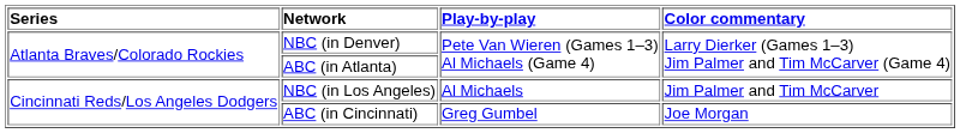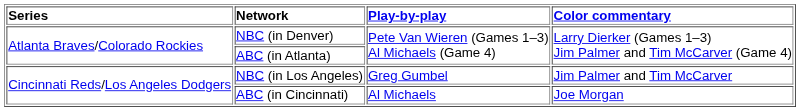 <table border="1" cellpadding="1">
 <tr>
 <td><strong>Series</strong></td>
 <td><strong>Network</strong></td>
 <td><strong><a href='#'>Play-by-play</a></strong></td>
 <td><strong><a href='#'>Color commentary</a></strong></td>
 </tr>
 <tr>
 <td rowspan="2"><a href='#'>Atlanta Braves</a>/<a href='#'>Colorado Rockies</a></td>
 <td><a href='#'>NBC</a> (in Denver)</td>
 <td rowspan="2"><a href='#'>Pete Van Wieren</a> (Games 1–3)<br><a href='#'>Al Michaels</a> (Game 4)</td>
 <td rowspan="2"><a href='#'>Larry Dierker</a> (Games 1–3)<br><a href='#'>Jim Palmer</a> and <a href='#'>Tim McCarver</a> (Game 4)</td>
 </tr>
 <tr>
 <td><a href='#'>ABC</a> (in Atlanta)</td>
 </tr>
 <tr>
 <td rowspan="2"><a href='#'>Cincinnati Reds</a>/<a href='#'>Los Angeles Dodgers</a></td>
 <td><a href='#'>NBC</a> (in Los Angeles)</td>
-<td><a href='#'>Al Michaels</a></td>
+<td><a href='#'>Greg Gumbel</a></td>
 <td><a href='#'>Jim Palmer</a> and <a href='#'>Tim McCarver</a></td>
 </tr>
 <tr>
 <td><a href='#'>ABC</a> (in Cincinnati)</td>
-<td><a href='#'>Greg Gumbel</a></td>
+<td><a href='#'>Al Michaels</a></td>
 <td><a href='#'>Joe Morgan</a></td>
 </tr>
 </table>
